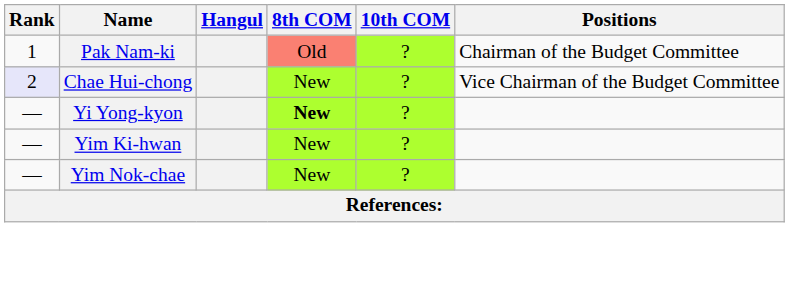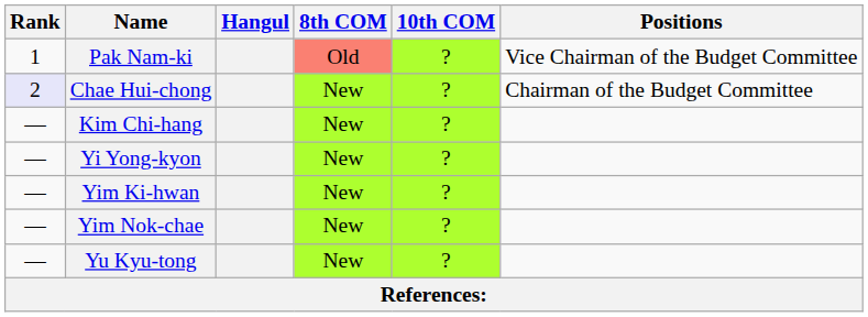 <table class="wikitable sortable">
 <tr>
 <th>Rank</th>
 <th>Name</th>
 <th class="unsortable"><a href='#'>Hangul</a></th>
 <th><a href='#'>8th COM</a></th>
 <th><a href='#'>10th COM</a></th>
 <th>Positions</th>
 </tr>
 <tr>
 <td align="center">1</td>
 <th align="center" scope="row" style="font-weight:normal;"><a href='#'>Pak Nam-ki</a></th>
 <th align="center" scope="row" style="font-weight:normal;"></th>
 <td style="background: Salmon" align="center">Old</td>
 <td align="center" style="background: GreenYellow">?</td>
-<td>Chairman of the Budget Committee</td>
+<td>Vice Chairman of the Budget Committee</td>
 </tr>
 <tr>
 <td align="center" style="background: lavender;">2</td>
 <th align="center" scope="row" style="font-weight:normal;"><a href='#'>Chae Hui-chong</a></th>
 <th align="center" scope="row" style="font-weight:normal;"></th>
 <td align="center" style="background: GreenYellow">New</td>
 <td align="center" style="background: GreenYellow">?</td>
-<td>Vice Chairman of the Budget Committee</td>
+<td>Chairman of the Budget Committee</td>
+</tr>
+<tr>
+<td align="center">—</td>
+<th align="center" scope="row" style="font-weight:normal;"><a href='#'>Kim Chi-hang</a></th>
+<th align="center" scope="row" style="font-weight:normal;"></th>
+<td align="center" style="background: GreenYellow">New</td>
+<td align="center" style="background: GreenYellow">?</td>
+<td></td>
 </tr>
 <tr>
 <td align="center">—</td>
 <th align="center" scope="row" style="font-weight:normal;"><a href='#'>Yi Yong-kyon</a></th>
 <th align="center" scope="row" style="font-weight:normal;"></th>
-<td align="center" style="background: GreenYellow"><strong>New</strong></td>
+<td align="center" style="background: GreenYellow">New</td>
 <td align="center" style="background: GreenYellow">?</td>
 <td></td>
 </tr>
 <tr>
 <td align="center">—</td>
 <th align="center" scope="row" style="font-weight:normal;"><a href='#'>Yim Ki-hwan</a></th>
 <th align="center" scope="row" style="font-weight:normal;"></th>
 <td align="center" style="background: GreenYellow">New</td>
 <td align="center" style="background: GreenYellow">?</td>
 <td></td>
 </tr>
 <tr>
 <td align="center">—</td>
 <th align="center" scope="row" style="font-weight:normal;"><a href='#'>Yim Nok-chae</a></th>
 <th align="center" scope="row" style="font-weight:normal;"></th>
 <td align="center" style="background: GreenYellow">New</td>
 <td align="center" style="background: GreenYellow">?</td>
 <td></td>
 </tr>
 <tr>
+<td align="center">—</td>
+<th align="center" scope="row" style="font-weight:normal;"><a href='#'>Yu Kyu-tong</a></th>
+<th align="center" scope="row" style="font-weight:normal;"></th>
+<td align="center" style="background: GreenYellow">New</td>
+<td align="center" style="background: GreenYellow">?</td>
+<td></td>
+</tr>
+<tr>
 <th colspan="6" unsortable><strong>References:</strong><br></th>
 </tr>
 </table>
